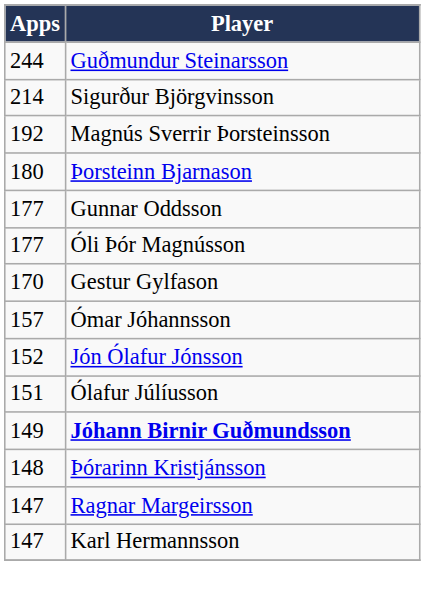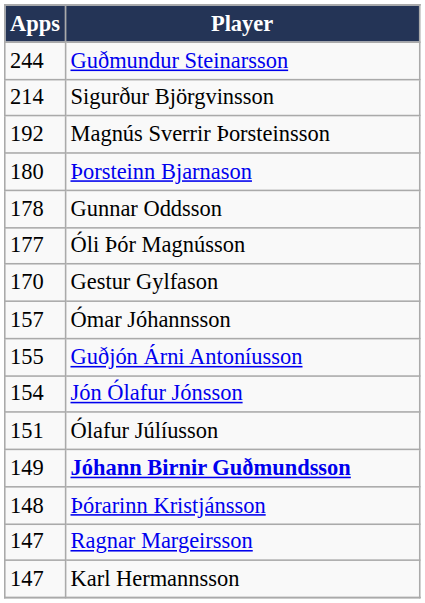 <table class="wikitable"  style="text-align:left; font-size:90%; ">
 <tr>
 </tr>
 <tr>
 <th style="background:#243456; color:#FFFFFF; width:30px;">Apps</th>
 <th style="background:#243456; color:#FFFFFF; width:220px;">Player</th>
 </tr>
 <tr>
 <td>244</td>
 <td> <a href='#'>Guðmundur Steinarsson</a></td>
 </tr>
 <tr>
 <td>214</td>
 <td> Sigurður Björgvinsson</td>
 </tr>
 <tr>
 <td>192</td>
 <td> Magnús Sverrir Þorsteinsson</td>
 </tr>
 <tr>
 <td>180</td>
 <td> <a href='#'>Þorsteinn Bjarnason</a></td>
 </tr>
 <tr>
-<td>177</td>
+<td>178</td>
 <td> Gunnar Oddsson</td>
 </tr>
 <tr>
 <td>177</td>
 <td> Óli Þór Magnússon</td>
 </tr>
 <tr>
 <td>170</td>
 <td> Gestur Gylfason</td>
 </tr>
 <tr>
 <td>157</td>
 <td> Ómar Jóhannsson</td>
 </tr>
 <tr>
-<td>152</td>
+<td>155</td>
+<td> <a href='#'>Guðjón Árni Antoníusson</a></td>
+</tr>
+<tr>
+<td>154</td>
 <td> <a href='#'>Jón Ólafur Jónsson</a></td>
 </tr>
 <tr>
 <td>151</td>
 <td> Ólafur Júlíusson</td>
 </tr>
 <tr>
 <td>149</td>
 <td> <strong><a href='#'>Jóhann Birnir Guðmundsson</a></strong></td>
 </tr>
 <tr>
 <td>148</td>
 <td> <a href='#'>Þórarinn Kristjánsson</a></td>
 </tr>
 <tr>
 <td>147</td>
 <td> <a href='#'>Ragnar Margeirsson</a></td>
 </tr>
 <tr>
 <td>147</td>
 <td> Karl Hermannsson</td>
 </tr>
 <tr>
 </tr>
 </table>
